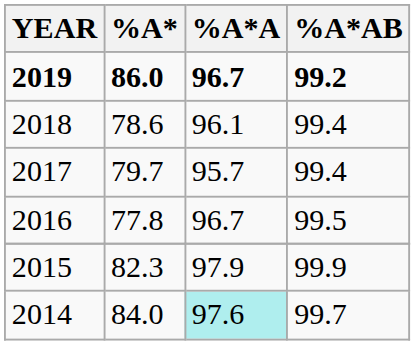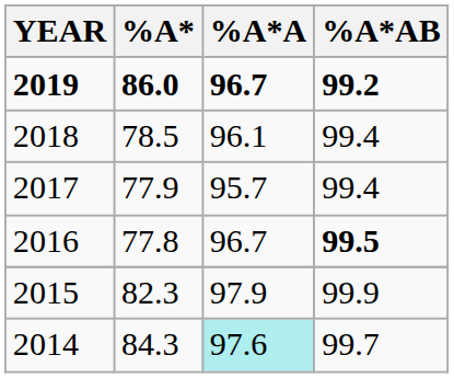 <table class="wikitable">
 <tr>
 <th>YEAR</th>
 <th>%A*</th>
 <th>%A*A</th>
 <th>%A*AB</th>
 </tr>
 <tr>
 <td><strong>2019</strong></td>
 <td><strong>86.0</strong></td>
 <td><strong>96.7</strong></td>
 <td><strong>99.2</strong></td>
 </tr>
 <tr>
 <td>2018</td>
-<td>78.6</td>
+<td>78.5</td>
 <td>96.1</td>
 <td>99.4</td>
 </tr>
 <tr>
 <td>2017</td>
-<td>79.7</td>
+<td>77.9</td>
 <td>95.7</td>
 <td>99.4</td>
 </tr>
 <tr>
 <td>2016</td>
 <td>77.8</td>
 <td>96.7</td>
-<td>99.5</td>
+<td><strong>99.5</strong></td>
 </tr>
 <tr>
 </tr>
 <tr>
 <td>2015</td>
 <td>82.3</td>
 <td>97.9</td>
 <td>99.9</td>
 </tr>
 <tr>
 <td>2014</td>
-<td>84.0</td>
+<td>84.3</td>
 <td style="background: paleturquoise;">97.6</td>
 <td>99.7</td>
 </tr>
 </table>
